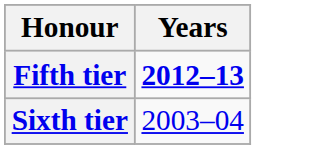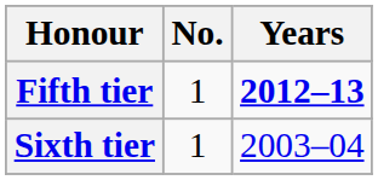 <table class="wikitable plainrowheaders">
 <tr>
 <th scope=col>Honour</th>
+<th scope=col>No.</th>
 <th scope=col>Years</th>
 </tr>
 <tr>
 <th scope=row><a href='#'>Fifth tier</a></th>
+<td align=center>1</td>
 <td><strong><a href='#'>2012–13</a></strong></td>
 </tr>
 <tr>
 <th scope=row><a href='#'>Sixth tier</a></th>
+<td align=center>1</td>
 <td><a href='#'>2003–04</a></td>
 </tr>
 </table>
